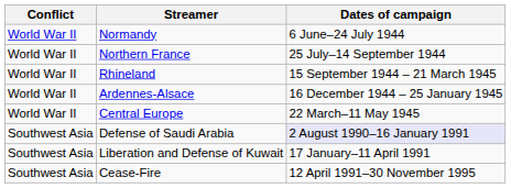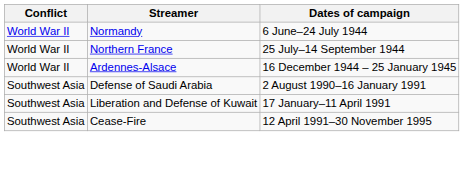 <table class="wikitable">
 <tr>
 <th>Conflict</th>
 <th>Streamer</th>
 <th>Dates of campaign</th>
 </tr>
 <tr>
 <td><a href='#'>World War II</a></td>
 <td><a href='#'>Normandy</a></td>
 <td>6 June–24 July 1944</td>
 </tr>
 <tr>
 <td>World War II</td>
 <td><a href='#'>Northern France</a></td>
 <td>25 July–14 September 1944</td>
 </tr>
 <tr>
 <td>World War II</td>
-<td><a href='#'>Rhineland</a></td>
-<td>15 September 1944 – 21 March 1945</td>
-</tr>
-<tr>
-<td>World War II</td>
 <td><a href='#'>Ardennes-Alsace</a></td>
 <td>16 December 1944 – 25 January 1945</td>
 </tr>
 <tr>
-<td>World War II</td>
-<td><a href='#'>Central Europe</a></td>
-<td>22 March–11 May 1945</td>
-</tr>
-<tr>
 <td>Southwest Asia</td>
 <td>Defense of Saudi Arabia</td>
-<td style="background: lavender;">2 August 1990–16 January 1991</td>
+<td>2 August 1990–16 January 1991</td>
 </tr>
 <tr>
 <td>Southwest Asia</td>
 <td>Liberation and Defense of Kuwait</td>
 <td>17 January–11 April 1991</td>
 </tr>
 <tr>
 <td>Southwest Asia</td>
 <td>Cease-Fire</td>
 <td>12 April 1991–30 November 1995</td>
 </tr>
 </table>
